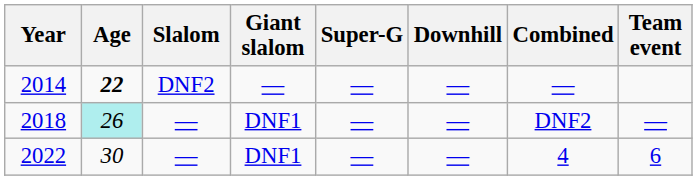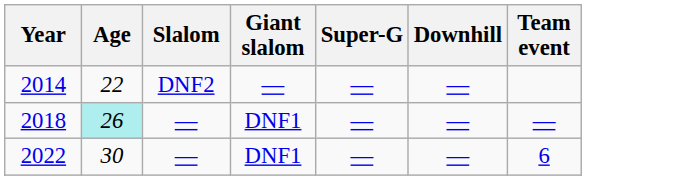 <table class=wikitable style="text-align:center">
 <tr>
 <th>  Year  </th>
 <th> Age </th>
 <th> Slalom </th>
 <th> Giant <br> slalom </th>
 <th>Super-G</th>
 <th>Downhill</th>
-<th>Combined</th>
 <th>Team<br> event </th>
 </tr>
 <tr>
 <td><a href='#'>2014</a></td>
-<td><strong><em>22</em></strong></td>
+<td><em>22</em></td>
 <td><a href='#'>DNF2</a></td>
-<td><a href='#'>—</a></td>
 <td><a href='#'>—</a></td>
 <td><a href='#'>—</a></td>
 <td><a href='#'>—</a></td>
 <td></td>
 </tr>
 <tr>
 <td><a href='#'>2018</a></td>
 <td style="background: paleturquoise;"><em>26</em></td>
 <td><a href='#'>—</a></td>
 <td><a href='#'>DNF1</a></td>
 <td><a href='#'>—</a></td>
 <td><a href='#'>—</a></td>
-<td><a href='#'>DNF2</a></td>
 <td><a href='#'>—</a></td>
 </tr>
 <tr>
 <td><a href='#'>2022</a></td>
 <td><em>30</em></td>
 <td><a href='#'>—</a></td>
 <td><a href='#'>DNF1</a></td>
 <td><a href='#'>—</a></td>
 <td><a href='#'>—</a></td>
-<td><a href='#'>4</a></td>
 <td><a href='#'>6</a></td>
 </tr>
 </table>
